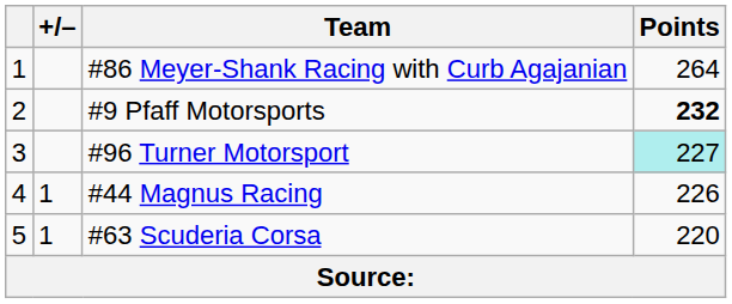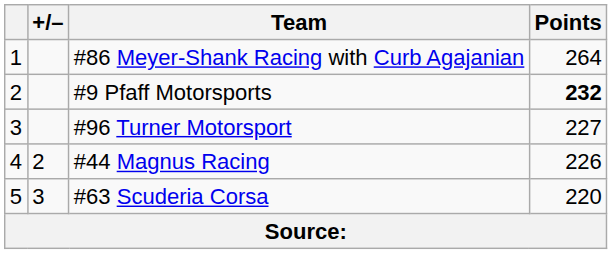 <table class="wikitable" style="font-size: 95%;">
 <tr>
 <th scope="col"></th>
 <th scope="col">+/–</th>
 <th scope="col">Team</th>
 <th scope="col">Points</th>
 </tr>
 <tr>
 <td align=center>1</td>
 <td align="left"></td>
 <td> #86 <a href='#'>Meyer-Shank Racing</a> with <a href='#'>Curb Agajanian</a></td>
 <td align=right>264</td>
 </tr>
 <tr>
 <td align=center>2</td>
 <td align="left"></td>
 <td> #9 Pfaff Motorsports</td>
 <td align=right><strong>232</strong></td>
 </tr>
 <tr>
 <td align=center>3</td>
 <td align="left"></td>
 <td> #96 <a href='#'>Turner Motorsport</a></td>
-<td align=right style="background: paleturquoise;">227</td>
+<td align=right>227</td>
 </tr>
 <tr>
 <td align=center>4</td>
-<td align="left"> 1</td>
+<td align="left"> 2</td>
 <td> #44 <a href='#'>Magnus Racing</a></td>
 <td align=right>226</td>
 </tr>
 <tr>
 <td align=center>5</td>
-<td align="left"> 1</td>
+<td align="left"> 3</td>
 <td> #63 <a href='#'>Scuderia Corsa</a></td>
 <td align=right>220</td>
 </tr>
 <tr>
 <th colspan=5>Source:</th>
 </tr>
 </table>
